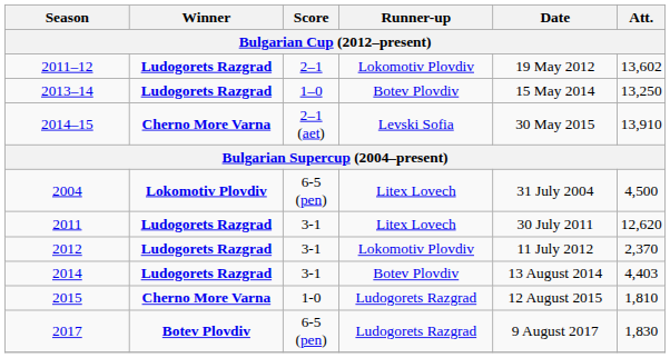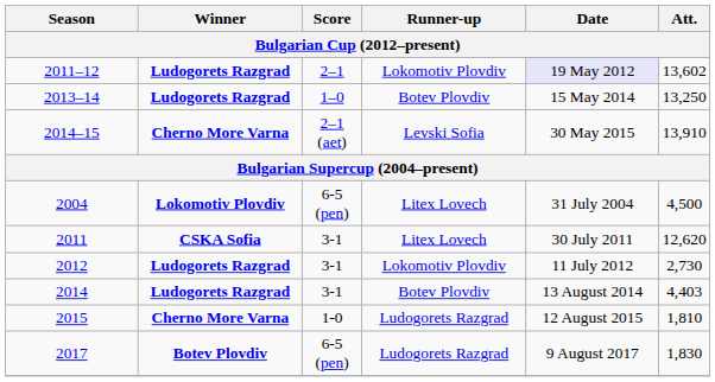 <table class="wikitable" style="font-size:95%; text-align: center;">
 <tr>
 <th width="120">Season</th>
 <th width="150">Winner</th>
 <th width="50">Score</th>
 <th width="150">Runner-up</th>
 <th width="120">Date</th>
 <th width="30">Att.</th>
 </tr>
 <tr>
 <th colspan="6"><a href='#'>Bulgarian Cup</a> (2012–present)</th>
 </tr>
 <tr>
 <td><a href='#'>2011–12</a></td>
 <td><strong><a href='#'>Ludogorets Razgrad</a></strong></td>
 <td><a href='#'>2–1</a></td>
 <td><a href='#'>Lokomotiv Plovdiv</a></td>
-<td>19 May 2012</td>
+<td style="background: lavender;">19 May 2012</td>
 <td>13,602</td>
 </tr>
 <tr>
 <td><a href='#'>2013–14</a></td>
 <td><strong><a href='#'>Ludogorets Razgrad</a></strong></td>
 <td><a href='#'>1–0</a></td>
 <td><a href='#'>Botev Plovdiv</a></td>
 <td>15 May 2014</td>
 <td>13,250</td>
 </tr>
 <tr>
 <td><a href='#'>2014–15</a></td>
 <td><strong><a href='#'>Cherno More Varna</a></strong></td>
 <td><a href='#'>2–1</a> (<a href='#'>aet</a>)</td>
 <td><a href='#'>Levski Sofia</a></td>
 <td>30 May 2015</td>
 <td>13,910</td>
 </tr>
 <tr>
 <th colspan="6"><a href='#'>Bulgarian Supercup</a> (2004–present)</th>
 </tr>
 <tr>
 <td><a href='#'>2004</a></td>
 <td><strong><a href='#'>Lokomotiv Plovdiv</a></strong></td>
 <td>6-5 (<a href='#'>pen</a>)</td>
 <td><a href='#'>Litex Lovech</a></td>
 <td>31 July 2004</td>
 <td>4,500</td>
 </tr>
 <tr>
 <td><a href='#'>2011</a></td>
-<td><strong><a href='#'>Ludogorets Razgrad</a></strong></td>
+<td><strong><a href='#'>CSKA Sofia</a></strong></td>
 <td>3-1</td>
 <td><a href='#'>Litex Lovech</a></td>
 <td>30 July 2011</td>
 <td>12,620</td>
 </tr>
 <tr>
 <td><a href='#'>2012</a></td>
 <td><strong><a href='#'>Ludogorets Razgrad</a></strong></td>
 <td>3-1</td>
 <td><a href='#'>Lokomotiv Plovdiv</a></td>
 <td>11 July 2012</td>
-<td>2,370</td>
+<td>2,730</td>
 </tr>
 <tr>
 <td><a href='#'>2014</a></td>
 <td><strong><a href='#'>Ludogorets Razgrad</a></strong></td>
 <td>3-1</td>
 <td><a href='#'>Botev Plovdiv</a></td>
 <td>13 August 2014</td>
 <td>4,403</td>
 </tr>
 <tr>
 <td><a href='#'>2015</a></td>
 <td><strong><a href='#'>Cherno More Varna</a></strong></td>
 <td>1-0</td>
 <td><a href='#'>Ludogorets Razgrad</a></td>
 <td>12 August 2015</td>
 <td>1,810</td>
 </tr>
 <tr>
 <td><a href='#'>2017</a></td>
 <td><strong><a href='#'>Botev Plovdiv</a></strong></td>
 <td>6-5 (<a href='#'>pen</a>)</td>
 <td><a href='#'>Ludogorets Razgrad</a></td>
 <td>9 August 2017</td>
 <td>1,830</td>
 </tr>
 <tr>
 </tr>
 </table>
